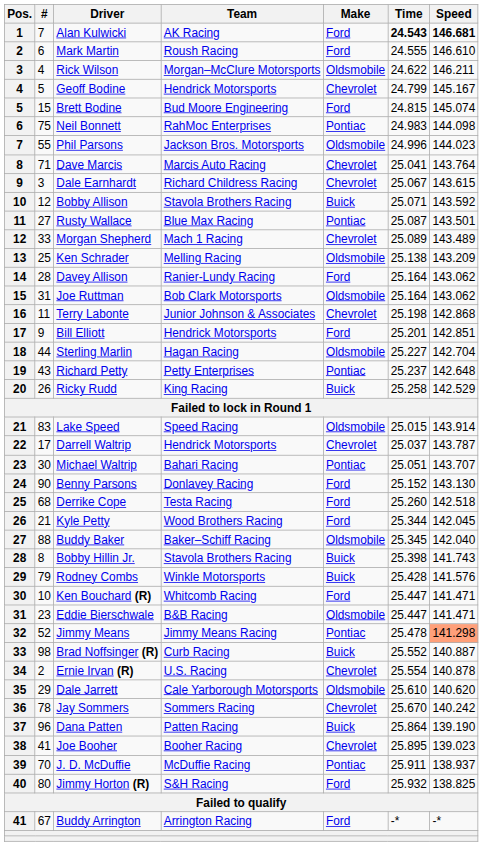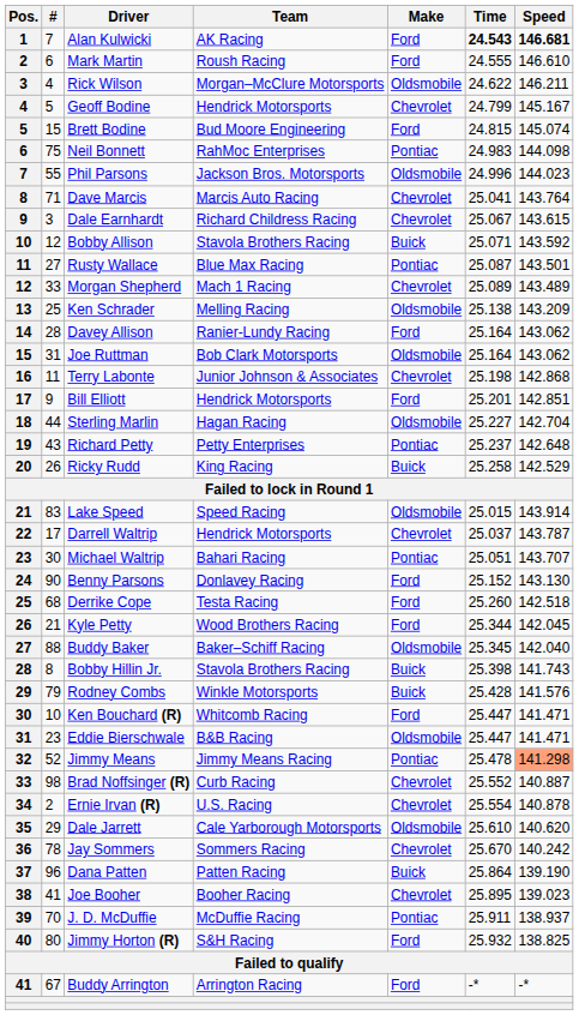 <table class="wikitable" style="font-size:95%">
 <tr>
 <th>Pos.</th>
 <th>#</th>
 <th>Driver</th>
 <th>Team</th>
 <th>Make</th>
 <th>Time</th>
 <th>Speed</th>
 </tr>
 <tr>
 <th>1</th>
 <td>7</td>
 <td><a href='#'>Alan Kulwicki</a></td>
 <td><a href='#'>AK Racing</a></td>
 <td><a href='#'>Ford</a></td>
 <td><strong>24.543</strong></td>
 <td><strong>146.681</strong></td>
 </tr>
 <tr>
 <th>2</th>
 <td>6</td>
 <td><a href='#'>Mark Martin</a></td>
 <td><a href='#'>Roush Racing</a></td>
 <td><a href='#'>Ford</a></td>
 <td>24.555</td>
 <td>146.610</td>
 </tr>
 <tr>
 <th>3</th>
 <td>4</td>
 <td><a href='#'>Rick Wilson</a></td>
 <td><a href='#'>Morgan–McClure Motorsports</a></td>
 <td><a href='#'>Oldsmobile</a></td>
 <td>24.622</td>
 <td>146.211</td>
 </tr>
 <tr>
 <th>4</th>
 <td>5</td>
 <td><a href='#'>Geoff Bodine</a></td>
 <td><a href='#'>Hendrick Motorsports</a></td>
 <td><a href='#'>Chevrolet</a></td>
 <td>24.799</td>
 <td>145.167</td>
 </tr>
 <tr>
 <th>5</th>
 <td>15</td>
 <td><a href='#'>Brett Bodine</a></td>
 <td><a href='#'>Bud Moore Engineering</a></td>
 <td><a href='#'>Ford</a></td>
 <td>24.815</td>
 <td>145.074</td>
 </tr>
 <tr>
 <th>6</th>
 <td>75</td>
 <td><a href='#'>Neil Bonnett</a></td>
 <td><a href='#'>RahMoc Enterprises</a></td>
 <td><a href='#'>Pontiac</a></td>
 <td>24.983</td>
 <td>144.098</td>
 </tr>
 <tr>
 <th>7</th>
 <td>55</td>
 <td><a href='#'>Phil Parsons</a></td>
 <td><a href='#'>Jackson Bros. Motorsports</a></td>
 <td><a href='#'>Oldsmobile</a></td>
 <td>24.996</td>
 <td>144.023</td>
 </tr>
 <tr>
 <th>8</th>
 <td>71</td>
 <td><a href='#'>Dave Marcis</a></td>
 <td><a href='#'>Marcis Auto Racing</a></td>
 <td><a href='#'>Chevrolet</a></td>
 <td>25.041</td>
 <td>143.764</td>
 </tr>
 <tr>
 <th>9</th>
 <td>3</td>
 <td><a href='#'>Dale Earnhardt</a></td>
 <td><a href='#'>Richard Childress Racing</a></td>
 <td><a href='#'>Chevrolet</a></td>
 <td>25.067</td>
 <td>143.615</td>
 </tr>
 <tr>
 <th>10</th>
 <td>12</td>
 <td><a href='#'>Bobby Allison</a></td>
 <td><a href='#'>Stavola Brothers Racing</a></td>
 <td><a href='#'>Buick</a></td>
 <td>25.071</td>
 <td>143.592</td>
 </tr>
 <tr>
 <th>11</th>
 <td>27</td>
 <td><a href='#'>Rusty Wallace</a></td>
 <td><a href='#'>Blue Max Racing</a></td>
 <td><a href='#'>Pontiac</a></td>
 <td>25.087</td>
 <td>143.501</td>
 </tr>
 <tr>
 <th>12</th>
 <td>33</td>
 <td><a href='#'>Morgan Shepherd</a></td>
 <td><a href='#'>Mach 1 Racing</a></td>
 <td><a href='#'>Chevrolet</a></td>
 <td>25.089</td>
 <td>143.489</td>
 </tr>
 <tr>
 <th>13</th>
 <td>25</td>
 <td><a href='#'>Ken Schrader</a></td>
 <td><a href='#'>Melling Racing</a></td>
 <td><a href='#'>Oldsmobile</a></td>
 <td>25.138</td>
 <td>143.209</td>
 </tr>
 <tr>
 <th>14</th>
 <td>28</td>
 <td><a href='#'>Davey Allison</a></td>
 <td><a href='#'>Ranier-Lundy Racing</a></td>
 <td><a href='#'>Ford</a></td>
 <td>25.164</td>
 <td>143.062</td>
 </tr>
 <tr>
 <th>15</th>
 <td>31</td>
 <td><a href='#'>Joe Ruttman</a></td>
 <td><a href='#'>Bob Clark Motorsports</a></td>
 <td><a href='#'>Oldsmobile</a></td>
 <td>25.164</td>
 <td>143.062</td>
 </tr>
 <tr>
 <th>16</th>
 <td>11</td>
 <td><a href='#'>Terry Labonte</a></td>
 <td><a href='#'>Junior Johnson & Associates</a></td>
 <td><a href='#'>Chevrolet</a></td>
 <td>25.198</td>
 <td>142.868</td>
 </tr>
 <tr>
 <th>17</th>
 <td>9</td>
 <td><a href='#'>Bill Elliott</a></td>
 <td><a href='#'>Hendrick Motorsports</a></td>
 <td><a href='#'>Ford</a></td>
 <td>25.201</td>
 <td>142.851</td>
 </tr>
 <tr>
 <th>18</th>
 <td>44</td>
 <td><a href='#'>Sterling Marlin</a></td>
 <td><a href='#'>Hagan Racing</a></td>
 <td><a href='#'>Oldsmobile</a></td>
 <td>25.227</td>
 <td>142.704</td>
 </tr>
 <tr>
 <th>19</th>
 <td>43</td>
 <td><a href='#'>Richard Petty</a></td>
 <td><a href='#'>Petty Enterprises</a></td>
 <td><a href='#'>Pontiac</a></td>
 <td>25.237</td>
 <td>142.648</td>
 </tr>
 <tr>
 <th>20</th>
 <td>26</td>
 <td><a href='#'>Ricky Rudd</a></td>
 <td><a href='#'>King Racing</a></td>
 <td><a href='#'>Buick</a></td>
 <td>25.258</td>
 <td>142.529</td>
 </tr>
 <tr>
 <th colspan="7">Failed to lock in Round 1</th>
 </tr>
 <tr>
 <th>21</th>
 <td>83</td>
 <td><a href='#'>Lake Speed</a></td>
 <td><a href='#'>Speed Racing</a></td>
 <td><a href='#'>Oldsmobile</a></td>
 <td>25.015</td>
 <td>143.914</td>
 </tr>
 <tr>
 <th>22</th>
 <td>17</td>
 <td><a href='#'>Darrell Waltrip</a></td>
 <td><a href='#'>Hendrick Motorsports</a></td>
 <td><a href='#'>Chevrolet</a></td>
 <td>25.037</td>
 <td>143.787</td>
 </tr>
 <tr>
 <th>23</th>
 <td>30</td>
 <td><a href='#'>Michael Waltrip</a></td>
 <td><a href='#'>Bahari Racing</a></td>
 <td><a href='#'>Pontiac</a></td>
 <td>25.051</td>
 <td>143.707</td>
 </tr>
 <tr>
 <th>24</th>
 <td>90</td>
 <td><a href='#'>Benny Parsons</a></td>
 <td><a href='#'>Donlavey Racing</a></td>
 <td><a href='#'>Ford</a></td>
 <td>25.152</td>
 <td>143.130</td>
 </tr>
 <tr>
 <th>25</th>
 <td>68</td>
 <td><a href='#'>Derrike Cope</a></td>
 <td><a href='#'>Testa Racing</a></td>
 <td><a href='#'>Ford</a></td>
 <td>25.260</td>
 <td>142.518</td>
 </tr>
 <tr>
 <th>26</th>
 <td>21</td>
 <td><a href='#'>Kyle Petty</a></td>
 <td><a href='#'>Wood Brothers Racing</a></td>
 <td><a href='#'>Ford</a></td>
 <td>25.344</td>
 <td>142.045</td>
 </tr>
 <tr>
 <th>27</th>
 <td>88</td>
 <td><a href='#'>Buddy Baker</a></td>
 <td><a href='#'>Baker–Schiff Racing</a></td>
 <td><a href='#'>Oldsmobile</a></td>
 <td>25.345</td>
 <td>142.040</td>
 </tr>
 <tr>
 <th>28</th>
 <td>8</td>
 <td><a href='#'>Bobby Hillin Jr.</a></td>
 <td><a href='#'>Stavola Brothers Racing</a></td>
 <td><a href='#'>Buick</a></td>
 <td>25.398</td>
 <td>141.743</td>
 </tr>
 <tr>
 <th>29</th>
 <td>79</td>
 <td><a href='#'>Rodney Combs</a></td>
 <td><a href='#'>Winkle Motorsports</a></td>
 <td><a href='#'>Buick</a></td>
 <td>25.428</td>
 <td>141.576</td>
 </tr>
 <tr>
 <th>30</th>
 <td>10</td>
 <td><a href='#'>Ken Bouchard</a> <strong>(R)</strong></td>
 <td><a href='#'>Whitcomb Racing</a></td>
 <td><a href='#'>Ford</a></td>
 <td>25.447</td>
 <td>141.471</td>
 </tr>
 <tr>
 <th>31</th>
 <td>23</td>
 <td><a href='#'>Eddie Bierschwale</a></td>
 <td><a href='#'>B&B Racing</a></td>
 <td><a href='#'>Oldsmobile</a></td>
 <td>25.447</td>
 <td>141.471</td>
 </tr>
 <tr>
 <th>32</th>
 <td>52</td>
 <td><a href='#'>Jimmy Means</a></td>
 <td><a href='#'>Jimmy Means Racing</a></td>
 <td><a href='#'>Pontiac</a></td>
 <td>25.478</td>
 <td style="background: lightsalmon;">141.298</td>
 </tr>
 <tr>
 <th>33</th>
 <td>98</td>
 <td><a href='#'>Brad Noffsinger</a> <strong>(R)</strong></td>
 <td><a href='#'>Curb Racing</a></td>
-<td><a href='#'>Buick</a></td>
+<td><a href='#'>Chevrolet</a></td>
 <td>25.552</td>
 <td>140.887</td>
 </tr>
 <tr>
 <th>34</th>
 <td>2</td>
 <td><a href='#'>Ernie Irvan</a> <strong>(R)</strong></td>
 <td><a href='#'>U.S. Racing</a></td>
 <td><a href='#'>Chevrolet</a></td>
 <td>25.554</td>
 <td>140.878</td>
 </tr>
 <tr>
 <th>35</th>
 <td>29</td>
 <td><a href='#'>Dale Jarrett</a></td>
 <td><a href='#'>Cale Yarborough Motorsports</a></td>
 <td><a href='#'>Oldsmobile</a></td>
 <td>25.610</td>
 <td>140.620</td>
 </tr>
 <tr>
 <th>36</th>
 <td>78</td>
 <td><a href='#'>Jay Sommers</a></td>
 <td><a href='#'>Sommers Racing</a></td>
 <td><a href='#'>Chevrolet</a></td>
 <td>25.670</td>
 <td>140.242</td>
 </tr>
 <tr>
 <th>37</th>
 <td>96</td>
 <td><a href='#'>Dana Patten</a></td>
 <td><a href='#'>Patten Racing</a></td>
 <td><a href='#'>Buick</a></td>
 <td>25.864</td>
 <td>139.190</td>
 </tr>
 <tr>
 <th>38</th>
 <td>41</td>
 <td><a href='#'>Joe Booher</a></td>
 <td><a href='#'>Booher Racing</a></td>
 <td><a href='#'>Chevrolet</a></td>
 <td>25.895</td>
 <td>139.023</td>
 </tr>
 <tr>
 <th>39</th>
 <td>70</td>
 <td><a href='#'>J. D. McDuffie</a></td>
 <td><a href='#'>McDuffie Racing</a></td>
 <td><a href='#'>Pontiac</a></td>
 <td>25.911</td>
 <td>138.937</td>
 </tr>
 <tr>
 <th>40</th>
 <td>80</td>
 <td><a href='#'>Jimmy Horton</a> <strong>(R)</strong></td>
 <td><a href='#'>S&H Racing</a></td>
 <td><a href='#'>Ford</a></td>
 <td>25.932</td>
 <td>138.825</td>
 </tr>
 <tr>
 <th colspan="7">Failed to qualify</th>
 </tr>
 <tr>
 <th>41</th>
 <td>67</td>
 <td><a href='#'>Buddy Arrington</a></td>
 <td><a href='#'>Arrington Racing</a></td>
 <td><a href='#'>Ford</a></td>
 <td>-*</td>
 <td>-*</td>
 </tr>
 <tr>
 <th colspan="7"></th>
 </tr>
 <tr>
 <th colspan="7"></th>
 </tr>
 </table>
